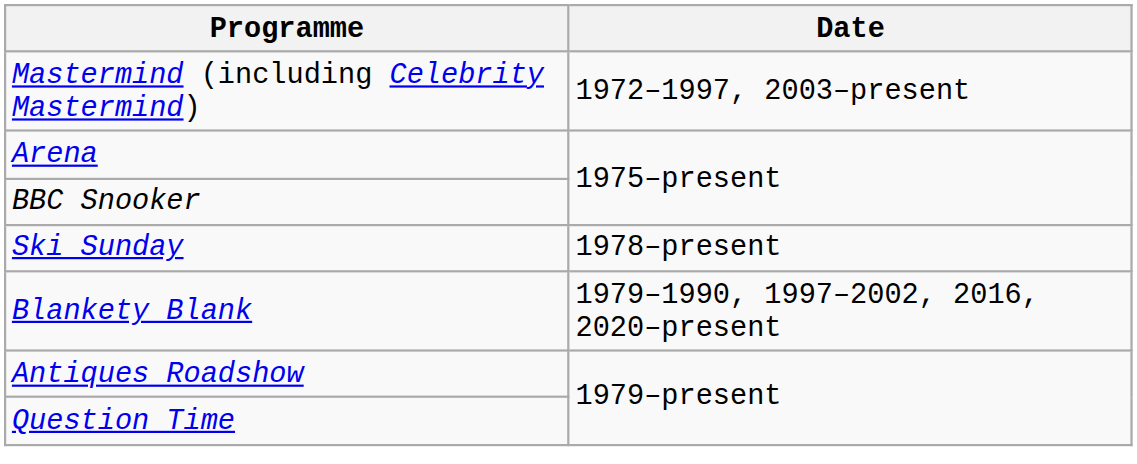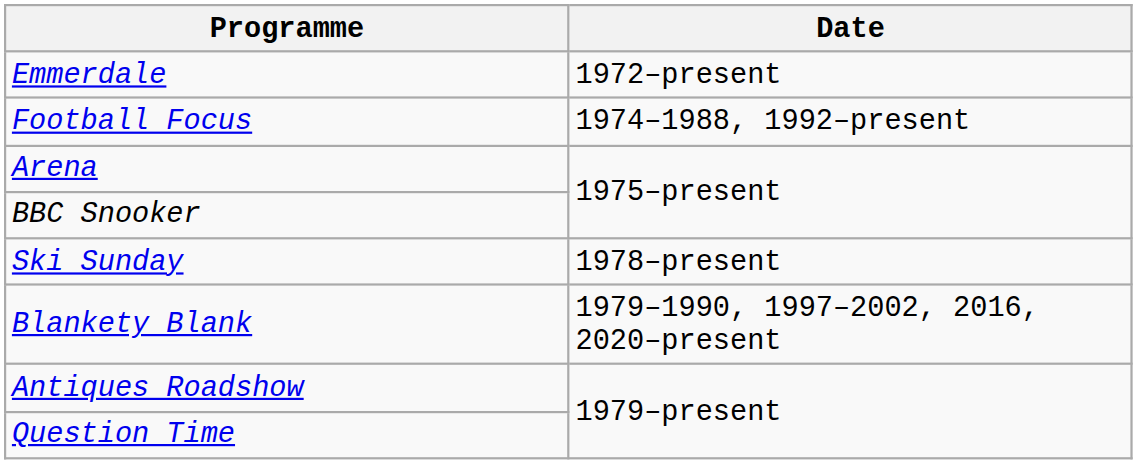 <table class="wikitable">
 <tr>
 <th width=250>Programme</th>
 <th width=250>Date</th>
 </tr>
 <tr>
-<td><em><a href='#'>Mastermind</a></em> (including <em><a href='#'>Celebrity Mastermind</a></em>)</td>
-<td>1972–1997, 2003–present</td>
+<td><em><a href='#'>Emmerdale</a></em></td>
+<td>1972–present</td>
+</tr>
+<tr>
+<td><em><a href='#'>Football Focus</a></em></td>
+<td>1974–1988, 1992–present</td>
 </tr>
 <tr>
 <td><em><a href='#'>Arena</a></em></td>
 <td rowspan="2">1975–present</td>
 </tr>
 <tr>
 <td><em>BBC Snooker</em></td>
 </tr>
 <tr>
 <td><em><a href='#'>Ski Sunday</a></em></td>
 <td>1978–present</td>
 </tr>
 <tr>
 <td><em><a href='#'>Blankety Blank</a></em></td>
 <td>1979–1990, 1997–2002, 2016, 2020–present</td>
 </tr>
 <tr>
 <td><em><a href='#'>Antiques Roadshow</a></em></td>
 <td rowspan="2">1979–present</td>
 </tr>
 <tr>
 <td><em><a href='#'>Question Time</a></em></td>
 </tr>
 </table>
